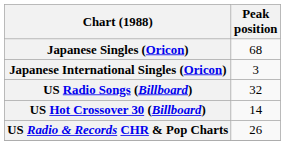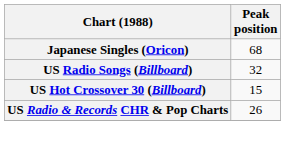 <table class="wikitable sortable plainrowheaders">
 <tr>
 <th>Chart (1988)</th>
 <th>Peak<br>position</th>
 </tr>
 <tr>
 <th scope="row">Japanese Singles (<a href='#'>Oricon</a>)</th>
 <td align="center">68</td>
 </tr>
 <tr>
-<th scope="row">Japanese International Singles (<a href='#'>Oricon</a>)</th>
-<td align="center">3</td>
-</tr>
-<tr>
 <th scope="row">US <a href='#'>Radio Songs</a> (<a href='#'><em>Billboard</em></a>)</th>
 <td align="center">32</td>
 </tr>
 <tr>
 <th scope="row">US <a href='#'>Hot Crossover 30</a> (<a href='#'><em>Billboard</em></a>)</th>
-<td align="center">14</td>
+<td align="center">15</td>
 </tr>
 <tr>
 <th scope="row">US <em><a href='#'>Radio & Records</a></em> <a href='#'>CHR</a> & Pop Charts</th>
 <td align="center">26</td>
 </tr>
 <tr>
 </tr>
 </table>
